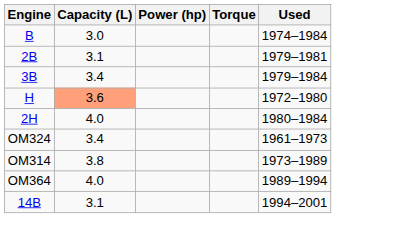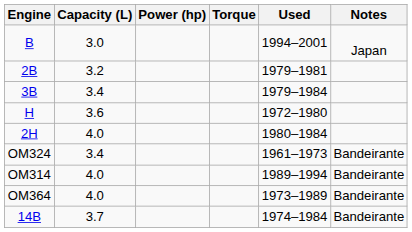 <table class="wikitable" style="text-align:center">
 <tr>
 <th>Engine</th>
 <th>Capacity (L)</th>
 <th>Power (hp)</th>
 <th>Torque</th>
 <th>Used</th>
+<th>Notes</th>
 </tr>
 <tr>
 <td><a href='#'>B</a></td>
 <td>3.0</td>
 <td><br></td>
 <td><br></td>
-<td>1974–1984</td>
+<td>1994–2001</td>
+<td><br>Japan</td>
 </tr>
 <tr>
 <td><a href='#'>2B</a></td>
-<td>3.1</td>
+<td>3.2</td>
 <td></td>
 <td></td>
 <td>1979–1981</td>
+<td></td>
 </tr>
 <tr>
 <td><a href='#'>3B</a></td>
 <td>3.4</td>
 <td></td>
 <td></td>
 <td>1979–1984</td>
+<td></td>
 </tr>
 <tr>
 <td><a href='#'>H</a></td>
-<td style="background: lightsalmon;">3.6</td>
+<td>3.6</td>
 <td></td>
 <td></td>
 <td>1972–1980</td>
+<td></td>
 </tr>
 <tr>
 <td><a href='#'>2H</a></td>
 <td>4.0</td>
 <td></td>
 <td></td>
 <td>1980–1984</td>
+<td></td>
 </tr>
 <tr>
 <td>OM324</td>
 <td>3.4</td>
 <td></td>
 <td></td>
 <td>1961–1973</td>
+<td>Bandeirante</td>
 </tr>
 <tr>
 <td>OM314</td>
-<td>3.8</td>
+<td>4.0</td>
 <td></td>
 <td></td>
-<td>1973–1989</td>
+<td>1989–1994</td>
+<td>Bandeirante</td>
 </tr>
 <tr>
 <td>OM364</td>
 <td>4.0</td>
 <td></td>
 <td></td>
-<td>1989–1994</td>
+<td>1973–1989</td>
+<td>Bandeirante</td>
 </tr>
 <tr>
 <td><a href='#'>14B</a></td>
-<td>3.1</td>
+<td>3.7</td>
 <td></td>
 <td></td>
-<td>1994–2001</td>
+<td>1974–1984</td>
+<td>Bandeirante</td>
 </tr>
 </table>
